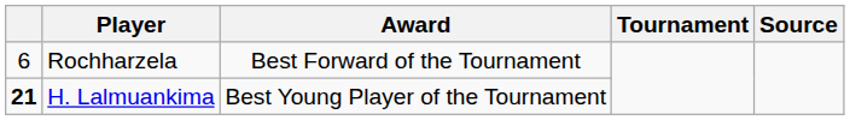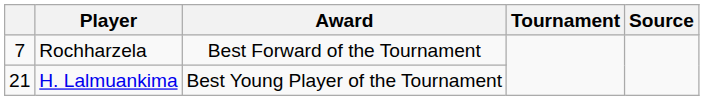 <table class="wikitable sortable" style="text-align:left; font-size:95%">
 <tr>
 <th></th>
 <th>Player</th>
 <th>Award</th>
 <th>Tournament</th>
 <th>Source</th>
 </tr>
 <tr>
-<td align=center>6</td>
+<td align=center>7</td>
 <td> Rochharzela</td>
 <td align=center>Best Forward of the Tournament</td>
 <td rowspan=2></td>
 <td rowspan=2></td>
 </tr>
 <tr>
-<td align=center><strong>21</strong></td>
+<td align=center>21</td>
 <td> <a href='#'>H. Lalmuankima</a></td>
 <td align=center>Best Young Player of the Tournament</td>
 </tr>
 </table>
